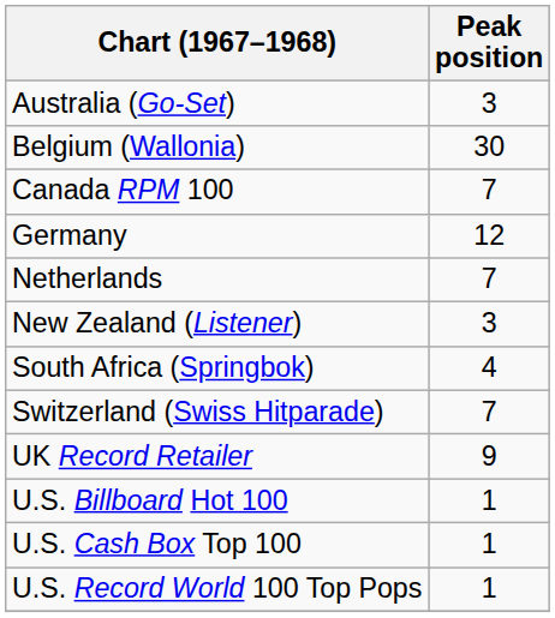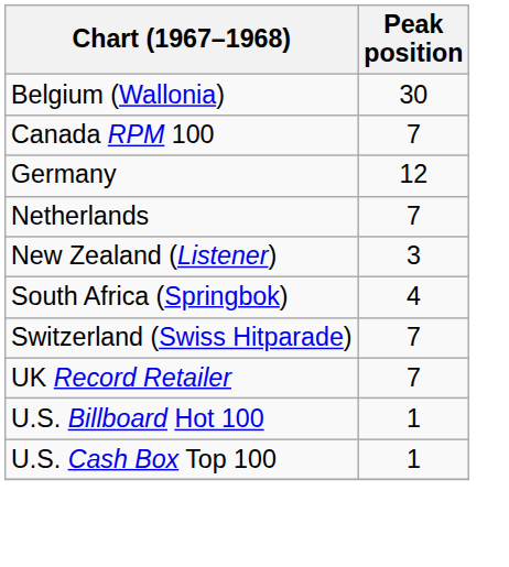 <table class="wikitable sortable">
 <tr>
 <th align="left">Chart (1967–1968)</th>
 <th align="left">Peak<br>position</th>
-</tr>
-<tr>
-<td align="left">Australia (<em><a href='#'>Go-Set</a></em>)</td>
-<td style="text-align:center;">3</td>
 </tr>
 <tr>
 <td align="left">Belgium (<a href='#'>Wallonia</a>)</td>
 <td style="text-align:center;">30</td>
 </tr>
 <tr>
 <td align="left">Canada <a href='#'><em>RPM</em></a> 100</td>
 <td style="text-align:center;">7</td>
 </tr>
 <tr>
 <td align="left">Germany</td>
 <td style="text-align:center;">12</td>
 </tr>
 <tr>
 <td align="left">Netherlands</td>
 <td style="text-align:center;">7</td>
 </tr>
 <tr>
 <td>New Zealand (<em><a href='#'>Listener</a></em>)</td>
 <td style="text-align:center;">3</td>
 </tr>
 <tr>
 <td>South Africa (<a href='#'>Springbok</a>)</td>
 <td align="center">4</td>
 </tr>
 <tr>
 <td align="left">Switzerland (<a href='#'>Swiss Hitparade</a>)</td>
 <td style="text-align:center;">7</td>
 </tr>
 <tr>
 <td align="left">UK <em><a href='#'>Record Retailer</a></em></td>
-<td style="text-align:center;">9</td>
+<td style="text-align:center;">7</td>
 </tr>
 <tr>
 <td align="left">U.S. <em><a href='#'>Billboard</a></em> <a href='#'>Hot 100</a></td>
 <td style="text-align:center;">1</td>
 </tr>
 <tr>
 <td align="left">U.S. <em><a href='#'>Cash Box</a></em> Top 100</td>
 <td style="text-align:center;">1</td>
 </tr>
 <tr>
-<td align="left">U.S. <em><a href='#'>Record World</a></em> 100 Top Pops</td>
-<td style="text-align:center;">1</td>
-</tr>
-<tr>
 </tr>
 </table>
